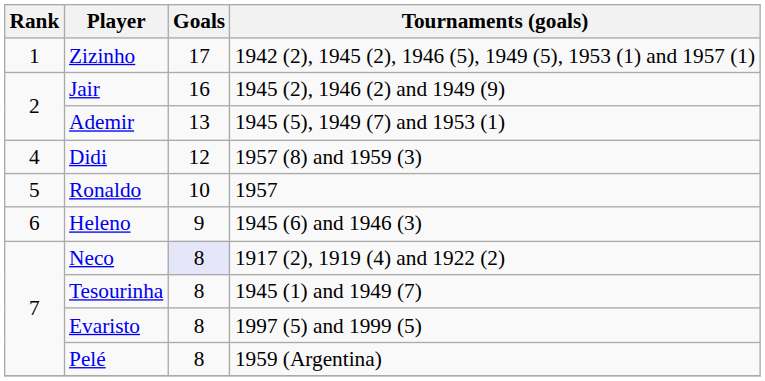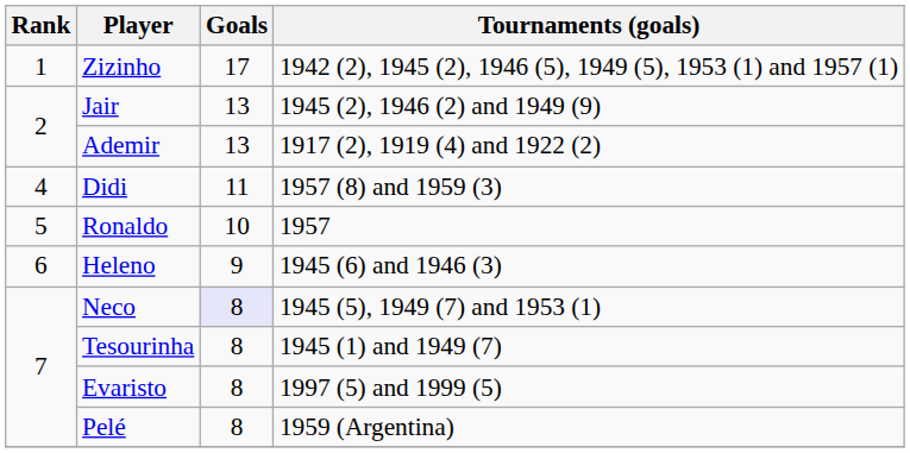 <table class="wikitable" style="text-align: left;">
 <tr>
 <th>Rank</th>
 <th>Player</th>
 <th>Goals</th>
 <th>Tournaments (goals)</th>
 </tr>
 <tr>
 <td align=center>1</td>
 <td><a href='#'>Zizinho</a></td>
 <td align=center>17</td>
 <td>1942 (2), 1945 (2), 1946 (5), 1949 (5), 1953 (1) and 1957 (1)</td>
 </tr>
 <tr>
 <td rowspan=2 align=center>2</td>
 <td><a href='#'>Jair</a></td>
-<td align=center>16</td>
+<td align=center>13</td>
 <td>1945 (2), 1946 (2) and 1949 (9)</td>
 </tr>
 <tr>
 <td><a href='#'>Ademir</a></td>
 <td align=center>13</td>
-<td>1945 (5), 1949 (7) and 1953 (1)</td>
+<td>1917 (2), 1919 (4) and 1922 (2)</td>
 </tr>
 <tr>
 <td align=center>4</td>
 <td><a href='#'>Didi</a></td>
-<td align=center>12</td>
+<td align=center>11</td>
 <td>1957 (8) and 1959 (3)</td>
 </tr>
 <tr>
 <td align=center>5</td>
 <td><a href='#'>Ronaldo</a></td>
 <td align=center>10</td>
 <td>1957</td>
 </tr>
 <tr>
 <td align=center>6</td>
 <td><a href='#'>Heleno</a></td>
 <td align=center>9</td>
 <td>1945 (6) and 1946 (3)</td>
 </tr>
 <tr>
 <td rowspan=4 align=center>7</td>
 <td><a href='#'>Neco</a></td>
 <td align=center style="background: lavender;">8</td>
-<td>1917 (2), 1919 (4) and 1922 (2)</td>
+<td>1945 (5), 1949 (7) and 1953 (1)</td>
 </tr>
 <tr>
 <td><a href='#'>Tesourinha</a></td>
 <td align=center>8</td>
 <td>1945 (1) and 1949 (7)</td>
 </tr>
 <tr>
 <td><a href='#'>Evaristo</a></td>
 <td align=center>8</td>
 <td>1997 (5) and 1999 (5)</td>
 </tr>
 <tr>
 <td><a href='#'>Pelé</a></td>
 <td align=center>8</td>
 <td>1959 (Argentina)</td>
 </tr>
 <tr>
 </tr>
 </table>
